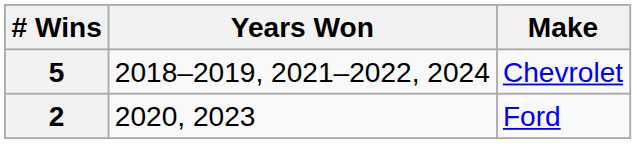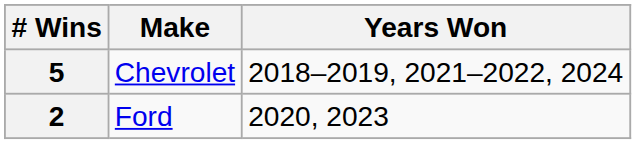 <table class="wikitable" style="font-size: 95%;">
 <tr>
 <th># Wins</th>
+<th>Make</th>
 <th>Years Won</th>
-<th>Make</th>
 </tr>
 <tr>
 <th>5</th>
+<td> <a href='#'>Chevrolet</a></td>
 <td>2018–2019, 2021–2022, 2024</td>
-<td> <a href='#'>Chevrolet</a></td>
 </tr>
 <tr>
 <th>2</th>
+<td> <a href='#'>Ford</a></td>
 <td>2020, 2023</td>
-<td> <a href='#'>Ford</a></td>
 </tr>
 </table>
